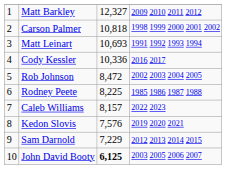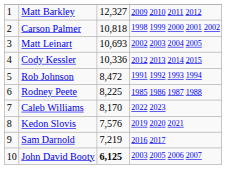 <table class="wikitable">
 <tr>
 </tr>
 <tr>
 <td>1</td>
 <td><a href='#'>Matt Barkley</a></td>
 <td>12,327</td>
 <td style="font-size:80%;"><a href='#'>2009</a> <a href='#'>2010</a> <a href='#'>2011</a> <a href='#'>2012</a></td>
 </tr>
 <tr>
 <td>2</td>
 <td><a href='#'>Carson Palmer</a></td>
 <td>10,818</td>
 <td style="font-size:80%;"><a href='#'>1998</a> <a href='#'>1999</a> <a href='#'>2000</a> <a href='#'>2001</a> <a href='#'>2002</a></td>
 </tr>
 <tr>
 <td>3</td>
 <td><a href='#'>Matt Leinart</a></td>
 <td>10,693</td>
-<td style="font-size:80%;"><a href='#'>1991</a> <a href='#'>1992</a> <a href='#'>1993</a> <a href='#'>1994</a></td>
+<td style="font-size:80%;"><a href='#'>2002</a> <a href='#'>2003</a> <a href='#'>2004</a> <a href='#'>2005</a></td>
 </tr>
 <tr>
 <td>4</td>
 <td><a href='#'>Cody Kessler</a></td>
 <td>10,336</td>
-<td style="font-size:80%;"><a href='#'>2016</a> <a href='#'>2017</a></td>
+<td style="font-size:80%;"><a href='#'>2012</a> <a href='#'>2013</a> <a href='#'>2014</a> <a href='#'>2015</a></td>
 </tr>
 <tr>
 <td>5</td>
 <td><a href='#'>Rob Johnson</a></td>
 <td>8,472</td>
-<td style="font-size:80%;"><a href='#'>2002</a> <a href='#'>2003</a> <a href='#'>2004</a> <a href='#'>2005</a></td>
+<td style="font-size:80%;"><a href='#'>1991</a> <a href='#'>1992</a> <a href='#'>1993</a> <a href='#'>1994</a></td>
 </tr>
 <tr>
 <td>6</td>
 <td><a href='#'>Rodney Peete</a></td>
 <td>8,225</td>
 <td style="font-size:80%;"><a href='#'>1985</a> <a href='#'>1986</a> <a href='#'>1987</a> <a href='#'>1988</a></td>
 </tr>
 <tr>
 <td>7</td>
 <td><a href='#'>Caleb Williams</a></td>
-<td>8,157</td>
+<td>8,170</td>
 <td style="font-size:80%;"><a href='#'>2022</a> <a href='#'>2023</a></td>
 </tr>
 <tr>
 <td>8</td>
 <td><a href='#'>Kedon Slovis</a></td>
 <td>7,576</td>
 <td style="font-size:80%;"><a href='#'>2019</a> <a href='#'>2020</a> <a href='#'>2021</a></td>
 </tr>
 <tr>
 <td>9</td>
 <td><a href='#'>Sam Darnold</a></td>
-<td>7,229</td>
-<td style="font-size:80%;"><a href='#'>2012</a> <a href='#'>2013</a> <a href='#'>2014</a> <a href='#'>2015</a></td>
+<td>7,219</td>
+<td style="font-size:80%;"><a href='#'>2016</a> <a href='#'>2017</a></td>
 </tr>
 <tr>
 <td>10</td>
 <td><a href='#'>John David Booty</a></td>
 <td><strong>6,125</strong></td>
 <td style="font-size:80%;"><a href='#'>2003</a> <a href='#'>2005</a> <a href='#'>2006</a> <a href='#'>2007</a></td>
 </tr>
 </table>
